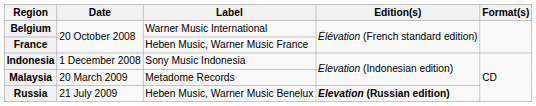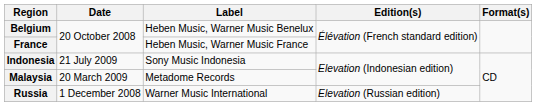 <table class="wikitable plainrowheaders">
 <tr>
 <th scope="col">Region</th>
 <th scope="col">Date</th>
 <th scope="col">Label</th>
 <th scope="col">Edition(s)</th>
 <th scope="col">Format(s)</th>
 </tr>
 <tr>
 <th scope="row">Belgium</th>
 <td rowspan="2">20 October 2008</td>
-<td>Warner Music International</td>
+<td>Heben Music, Warner Music Benelux</td>
 <td rowspan="2"><em>Élévation </em> (French standard edition)</td>
 <td rowspan="2"></td>
 </tr>
 <tr>
 <th scope="row">France</th>
 <td>Heben Music, Warner Music France</td>
 </tr>
 <tr>
 <th scope="row">Indonesia</th>
-<td>1 December 2008</td>
+<td>21 July 2009</td>
 <td>Sony Music Indonesia</td>
 <td rowspan="2"><em>Elevation </em> (Indonesian edition)</td>
 <td rowspan="3">CD</td>
 </tr>
 <tr>
 <th scope="row">Malaysia</th>
 <td>20 March 2009</td>
 <td>Metadome Records</td>
 </tr>
 <tr>
 <th scope="row">Russia</th>
-<td>21 July 2009</td>
-<td>Heben Music, Warner Music Benelux</td>
-<td><strong><em>Elevation</em> (Russian edition)</strong></td>
+<td>1 December 2008</td>
+<td>Warner Music International</td>
+<td><em>Elevation</em> (Russian edition)</td>
 </tr>
 </table>
